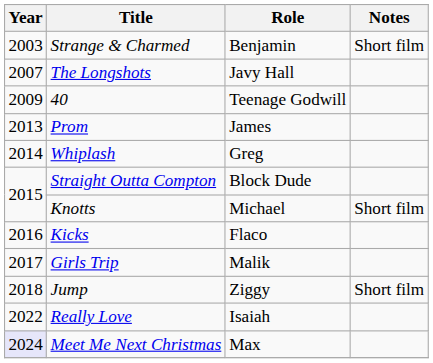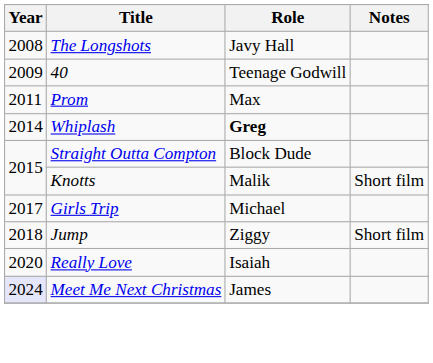 <table class="wikitable sortable">
 <tr>
 <th>Year</th>
 <th>Title</th>
 <th>Role</th>
 <th>Notes</th>
 </tr>
 <tr>
-<td>2003</td>
-<td><em>Strange & Charmed</em></td>
-<td>Benjamin</td>
-<td>Short film</td>
-</tr>
-<tr>
-<td>2007</td>
+<td>2008</td>
 <td><em><a href='#'>The Longshots</a></em></td>
 <td>Javy Hall</td>
 <td></td>
 </tr>
 <tr>
 <td>2009</td>
 <td><em>40</em></td>
 <td>Teenage Godwill</td>
 <td></td>
 </tr>
 <tr>
-<td>2013</td>
+<td>2011</td>
 <td><em><a href='#'>Prom</a></em></td>
-<td>James</td>
+<td>Max</td>
 <td></td>
 </tr>
 <tr>
 <td>2014</td>
 <td><em><a href='#'>Whiplash</a></em></td>
-<td>Greg</td>
+<td><strong>Greg</strong></td>
 <td></td>
 </tr>
 <tr>
 <td rowspan="2">2015</td>
 <td><em><a href='#'>Straight Outta Compton</a></em></td>
 <td>Block Dude</td>
 <td></td>
 </tr>
 <tr>
 <td><em>Knotts</em></td>
-<td>Michael</td>
+<td>Malik</td>
 <td>Short film</td>
-</tr>
-<tr>
-<td>2016</td>
-<td><em><a href='#'>Kicks</a></em></td>
-<td>Flaco</td>
-<td></td>
 </tr>
 <tr>
 <td>2017</td>
 <td><em><a href='#'>Girls Trip</a></em></td>
-<td>Malik</td>
+<td>Michael</td>
 <td></td>
 </tr>
 <tr>
 <td>2018</td>
 <td><em>Jump</em></td>
 <td>Ziggy</td>
 <td>Short film</td>
 </tr>
 <tr>
-<td>2022</td>
+<td>2020</td>
 <td><em><a href='#'>Really Love</a></em></td>
 <td>Isaiah</td>
 <td></td>
 </tr>
 <tr>
 <td style="background: lavender;">2024</td>
 <td><em><a href='#'>Meet Me Next Christmas</a></em></td>
-<td>Max</td>
+<td>James</td>
 <td></td>
 </tr>
 <tr>
 </tr>
 </table>
